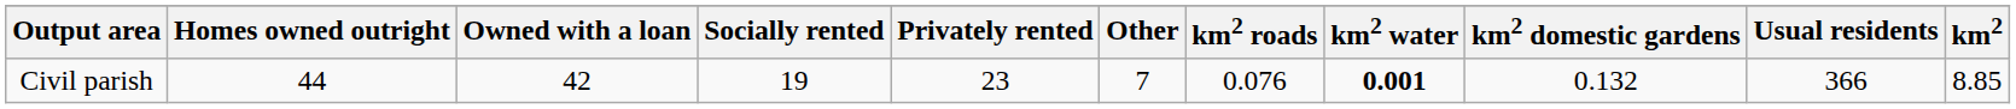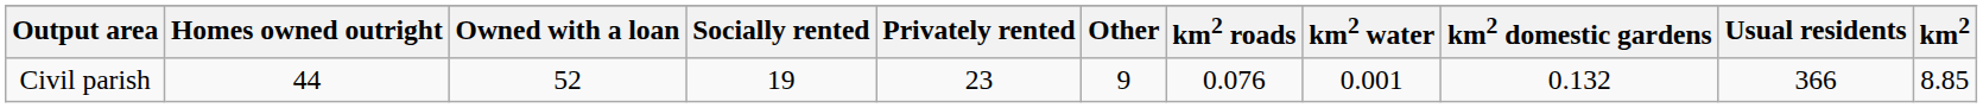 <table class="wikitable">
 <tr>
 </tr>
 <tr>
 <th>Output area</th>
 <th>Homes owned outright</th>
 <th>Owned with a loan</th>
 <th>Socially rented</th>
 <th>Privately rented</th>
 <th>Other</th>
 <th>km<sup>2</sup> roads</th>
 <th>km<sup>2</sup> water</th>
 <th>km<sup>2</sup>  domestic gardens</th>
 <th>Usual residents</th>
 <th>km<sup>2</sup></th>
 </tr>
 <tr align=center>
 <td>Civil parish</td>
 <td>44</td>
-<td>42</td>
+<td>52</td>
 <td>19</td>
 <td>23</td>
-<td>7</td>
+<td>9</td>
 <td>0.076</td>
-<td><strong>0.001</strong></td>
+<td>0.001</td>
 <td>0.132</td>
 <td>366</td>
 <td>8.85</td>
 </tr>
 </table>
